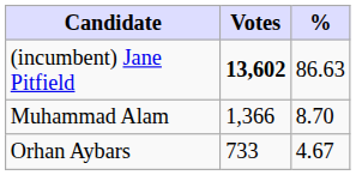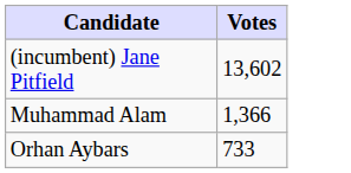 <table class="wikitable">
 <tr>
 <th style="background:#ddf; width:150px;">Candidate</th>
 <th style="background:#ddf;">Votes</th>
-<th style="background:#ddf;">%</th>
 </tr>
 <tr>
 <td>(incumbent) <a href='#'>Jane Pitfield</a></td>
-<td><strong>13,602</strong></td>
-<td>86.63</td>
+<td>13,602</td>
 </tr>
 <tr>
 <td>Muhammad Alam</td>
 <td>1,366</td>
-<td>8.70</td>
 </tr>
 <tr>
 <td>Orhan Aybars</td>
 <td>733</td>
-<td>4.67</td>
 </tr>
 </table>
